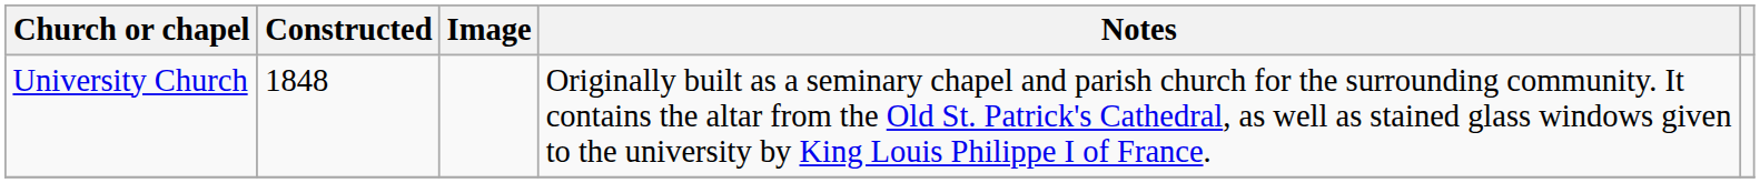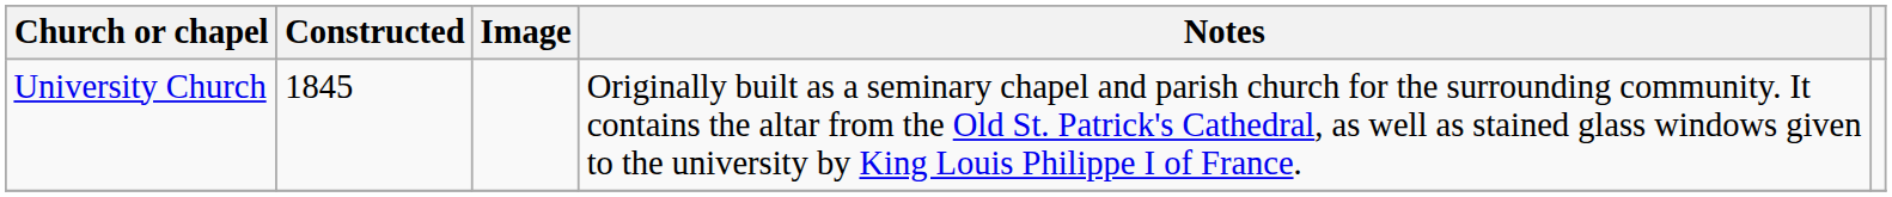 <table class="wikitable sortable" style="width:100%">
 <tr>
 <th width="120px" style="text-align:center">Church or chapel</th>
 <th width="30">Constructed</th>
 <th width="*" class="unsortable"  style="text-align:center">Image</th>
 <th width="*" class="unsortable" style="text-align:center">Notes</th>
 <th wdith="*" class="unsortable"></th>
 </tr>
 <tr valign="top">
 <td><a href='#'>University Church</a></td>
-<td>1848</td>
+<td>1845</td>
 <td></td>
 <td>Originally built as a seminary chapel and parish church for the surrounding community. It contains the altar from the <a href='#'>Old St. Patrick's Cathedral</a>, as well as stained glass windows given to the university by <a href='#'>King Louis Philippe I of France</a>.</td>
 <td></td>
 </tr>
 <tr>
 </tr>
 </table>
